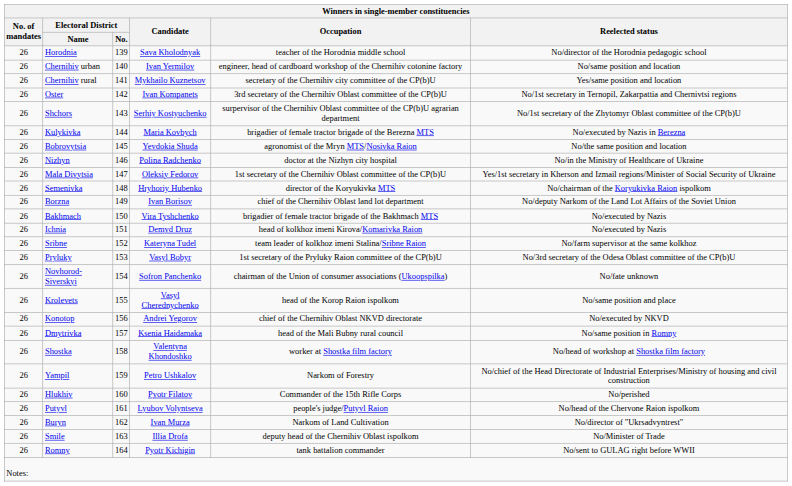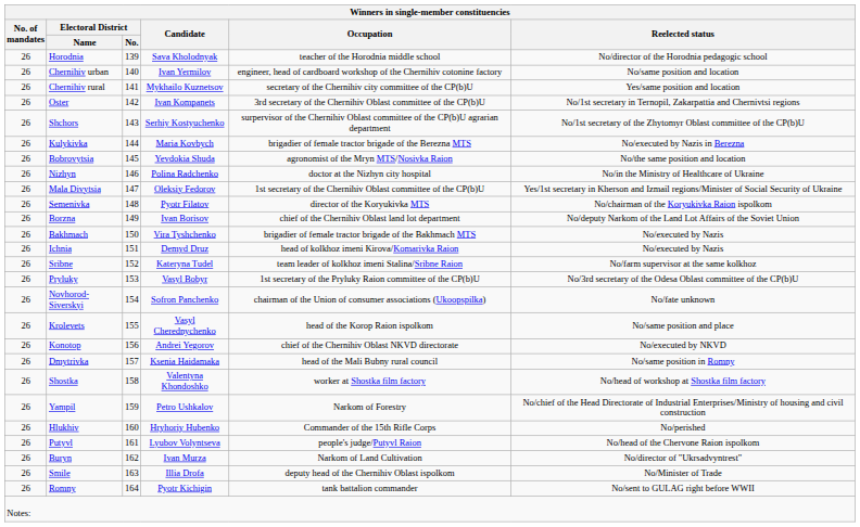 <table class="wikitable collapsible collapsed" style="width:100%; font-size:85%">
 <tr>
 <th colspan=6>Winners in single-member constituencies</th>
 </tr>
 <tr>
 <th rowspan=2 width=50>No. of mandates</th>
 <th colspan=2>Electoral District</th>
 <th rowspan=2>Candidate</th>
 <th rowspan=2>Occupation</th>
 <th rowspan=2>Reelected status</th>
 </tr>
 <tr>
 <th>Name</th>
 <th>No.</th>
 </tr>
 <tr>
 <td style="text-align: center">26</td>
 <td><a href='#'>Horodnia</a></td>
 <td style="text-align: center">139</td>
 <td style="text-align: center"><a href='#'>Sava Kholodnyak</a></td>
 <td style="text-align: center">teacher of the Horodnia middle school</td>
 <td style="text-align: center">No/director of the Horodnia pedagogic school</td>
 </tr>
 <tr>
 <td style="text-align: center">26</td>
 <td><a href='#'>Chernihiv</a> urban</td>
 <td style="text-align: center">140</td>
 <td style="text-align: center"><a href='#'>Ivan Yermilov</a></td>
 <td style="text-align: center">engineer, head of cardboard workshop of the Chernihiv cotonine factory</td>
 <td style="text-align: center">No/same position and location</td>
 </tr>
 <tr>
 <td style="text-align: center">26</td>
 <td><a href='#'>Chernihiv</a> rural</td>
 <td style="text-align: center">141</td>
 <td style="text-align: center"><a href='#'>Mykhailo Kuznetsov</a></td>
 <td style="text-align: center">secretary of the Chernihiv city committee of the CP(b)U</td>
 <td style="text-align: center">Yes/same position and location</td>
 </tr>
 <tr>
 <td style="text-align: center">26</td>
 <td><a href='#'>Oster</a></td>
 <td style="text-align: center">142</td>
 <td style="text-align: center"><a href='#'>Ivan Kompanets</a></td>
 <td style="text-align: center">3rd secretary of the Chernihiv Oblast committee of the CP(b)U</td>
 <td style="text-align: center">No/1st secretary in Ternopil, Zakarpattia and Chernivtsi regions</td>
 </tr>
 <tr>
 <td style="text-align: center">26</td>
 <td><a href='#'>Shchors</a></td>
 <td style="text-align: center">143</td>
 <td style="text-align: center"><a href='#'>Serhiy Kostyuchenko</a></td>
 <td style="text-align: center">surpervisor of the Chernihiv Oblast committee of the CP(b)U agrarian department</td>
 <td style="text-align: center">No/1st secretary of the Zhytomyr Oblast committee of the CP(b)U</td>
 </tr>
 <tr>
 <td style="text-align: center">26</td>
 <td><a href='#'>Kulykivka</a></td>
 <td style="text-align: center">144</td>
 <td style="text-align: center"><a href='#'>Maria Kovbych</a></td>
 <td style="text-align: center">brigadier of female tractor brigade of the Berezna <a href='#'>MTS</a></td>
 <td style="text-align: center">No/executed by Nazis in <a href='#'>Berezna</a></td>
 </tr>
 <tr>
 <td style="text-align: center">26</td>
 <td><a href='#'>Bobrovytsia</a></td>
 <td style="text-align: center">145</td>
 <td style="text-align: center"><a href='#'>Yevdokia Shuda</a></td>
 <td style="text-align: center">agronomist of the Mryn <a href='#'>MTS</a>/<a href='#'>Nosivka Raion</a></td>
 <td style="text-align: center">No/the same position and location</td>
 </tr>
 <tr>
 <td style="text-align: center">26</td>
 <td><a href='#'>Nizhyn</a></td>
 <td style="text-align: center">146</td>
 <td style="text-align: center"><a href='#'>Polina Radchenko</a></td>
 <td style="text-align: center">doctor at the Nizhyn city hospital</td>
 <td style="text-align: center">No/in the Ministry of Healthcare of Ukraine</td>
 </tr>
 <tr>
 <td style="text-align: center">26</td>
 <td><a href='#'>Mala Divytsia</a></td>
 <td style="text-align: center">147</td>
 <td style="text-align: center"><a href='#'>Oleksiy Fedorov</a></td>
 <td style="text-align: center">1st secretary of the Chernihiv Oblast committee of the CP(b)U</td>
 <td style="text-align: center">Yes/1st secretary in Kherson and Izmail regions/Minister of Social Security of Ukraine</td>
 </tr>
 <tr>
 <td style="text-align: center">26</td>
 <td><a href='#'>Semenivka</a></td>
 <td style="text-align: center">148</td>
-<td style="text-align: center"><a href='#'>Hryhoriy Hubenko</a></td>
+<td style="text-align: center"><a href='#'>Pyotr Filatov</a></td>
 <td style="text-align: center">director of the Koryukivka <a href='#'>MTS</a></td>
 <td style="text-align: center">No/chairman of the <a href='#'>Koryukivka Raion</a> ispolkom</td>
 </tr>
 <tr>
 <td style="text-align: center">26</td>
 <td><a href='#'>Borzna</a></td>
 <td style="text-align: center">149</td>
 <td style="text-align: center"><a href='#'>Ivan Borisov</a></td>
 <td style="text-align: center">chief of the Chernihiv Oblast land lot department</td>
 <td style="text-align: center">No/deputy Narkom of the Land Lot Affairs of the Soviet Union</td>
 </tr>
 <tr>
 <td style="text-align: center">26</td>
 <td><a href='#'>Bakhmach</a></td>
 <td style="text-align: center">150</td>
 <td style="text-align: center"><a href='#'>Vira Tyshchenko</a></td>
 <td style="text-align: center">brigadier of female tractor brigade of the Bakhmach <a href='#'>MTS</a></td>
 <td style="text-align: center">No/executed by Nazis</td>
 </tr>
 <tr>
 <td style="text-align: center">26</td>
 <td><a href='#'>Ichnia</a></td>
 <td style="text-align: center">151</td>
 <td style="text-align: center"><a href='#'>Demyd Druz</a></td>
 <td style="text-align: center">head of kolkhoz imeni Kirova/<a href='#'>Komarivka Raion</a></td>
 <td style="text-align: center">No/executed by Nazis</td>
 </tr>
 <tr>
 <td style="text-align: center">26</td>
 <td><a href='#'>Sribne</a></td>
 <td style="text-align: center">152</td>
 <td style="text-align: center"><a href='#'>Kateryna Tudel</a></td>
 <td style="text-align: center">team leader of kolkhoz imeni Stalina/<a href='#'>Sribne Raion</a></td>
 <td style="text-align: center">No/farm supervisor at the same kolkhoz</td>
 </tr>
 <tr>
 <td style="text-align: center">26</td>
 <td><a href='#'>Pryluky</a></td>
 <td style="text-align: center">153</td>
 <td style="text-align: center"><a href='#'>Vasyl Bobyr</a></td>
 <td style="text-align: center">1st secretary of the Pryluky Raion committee of the CP(b)U</td>
 <td style="text-align: center">No/3rd secretary of the Odesa Oblast committee of the CP(b)U</td>
 </tr>
 <tr>
 <td style="text-align: center">26</td>
 <td><a href='#'>Novhorod-Siverskyi</a></td>
 <td style="text-align: center">154</td>
 <td style="text-align: center"><a href='#'>Sofron Panchenko</a></td>
 <td style="text-align: center">chairman of the Union of consumer associations (<a href='#'>Ukoopspilka</a>)</td>
 <td style="text-align: center">No/fate unknown</td>
 </tr>
 <tr>
 <td style="text-align: center">26</td>
 <td><a href='#'>Krolevets</a></td>
 <td style="text-align: center">155</td>
 <td style="text-align: center"><a href='#'>Vasyl Cherednychenko</a></td>
 <td style="text-align: center">head of the Korop Raion ispolkom</td>
 <td style="text-align: center">No/same position and place</td>
 </tr>
 <tr>
 <td style="text-align: center">26</td>
 <td><a href='#'>Konotop</a></td>
 <td style="text-align: center">156</td>
 <td style="text-align: center"><a href='#'>Andrei Yegorov</a></td>
 <td style="text-align: center">chief of the Chernihiv Oblast NKVD directorate</td>
 <td style="text-align: center">No/executed by NKVD</td>
 </tr>
 <tr>
 <td style="text-align: center">26</td>
 <td><a href='#'>Dmytrivka</a></td>
 <td style="text-align: center">157</td>
 <td style="text-align: center"><a href='#'>Ksenia Haidamaka</a></td>
 <td style="text-align: center">head of the Mali Bubny rural council</td>
 <td style="text-align: center">No/same position in <a href='#'>Romny</a></td>
 </tr>
 <tr>
 <td style="text-align: center">26</td>
 <td><a href='#'>Shostka</a></td>
 <td style="text-align: center">158</td>
 <td style="text-align: center"><a href='#'>Valentyna Khondoshko</a></td>
 <td style="text-align: center">worker at <a href='#'>Shostka film factory</a></td>
 <td style="text-align: center">No/head of workshop at <a href='#'>Shostka film factory</a></td>
 </tr>
 <tr>
 <td style="text-align: center">26</td>
 <td><a href='#'>Yampil</a></td>
 <td style="text-align: center">159</td>
 <td style="text-align: center"><a href='#'>Petro Ushkalov</a></td>
 <td style="text-align: center">Narkom of Forestry</td>
 <td style="text-align: center">No/chief of the Head Directorate of Industrial Enterprises/Ministry of housing and civil construction</td>
 </tr>
 <tr>
 <td style="text-align: center">26</td>
 <td><a href='#'>Hlukhiv</a></td>
 <td style="text-align: center">160</td>
-<td style="text-align: center"><a href='#'>Pyotr Filatov</a></td>
+<td style="text-align: center"><a href='#'>Hryhoriy Hubenko</a></td>
 <td style="text-align: center">Commander of the 15th Rifle Corps</td>
 <td style="text-align: center">No/perished</td>
 </tr>
 <tr>
 <td style="text-align: center">26</td>
 <td><a href='#'>Putyvl</a></td>
 <td style="text-align: center">161</td>
 <td style="text-align: center"><a href='#'>Lyubov Volyntseva</a></td>
 <td style="text-align: center">people's judge/<a href='#'>Putyvl Raion</a></td>
 <td style="text-align: center">No/head of the Chervone Raion ispolkom</td>
 </tr>
 <tr>
 <td style="text-align: center">26</td>
 <td><a href='#'>Buryn</a></td>
 <td style="text-align: center">162</td>
 <td style="text-align: center"><a href='#'>Ivan Murza</a></td>
 <td style="text-align: center">Narkom of Land Cultivation</td>
 <td style="text-align: center">No/director of "Ukrsadvyntrest"</td>
 </tr>
 <tr>
 <td style="text-align: center">26</td>
 <td><a href='#'>Smile</a></td>
 <td style="text-align: center">163</td>
 <td style="text-align: center"><a href='#'>Illia Drofa</a></td>
 <td style="text-align: center">deputy head of the Chernihiv Oblast ispolkom</td>
 <td style="text-align: center">No/Minister of Trade</td>
 </tr>
 <tr>
 <td style="text-align: center">26</td>
 <td><a href='#'>Romny</a></td>
 <td style="text-align: center">164</td>
 <td style="text-align: center"><a href='#'>Pyotr Kichigin</a></td>
 <td style="text-align: center">tank battalion commander</td>
 <td style="text-align: center">No/sent to GULAG right before WWII</td>
 </tr>
 <tr>
 <td colspan=9 align=left><br>Notes:</td>
 </tr>
 </table>
